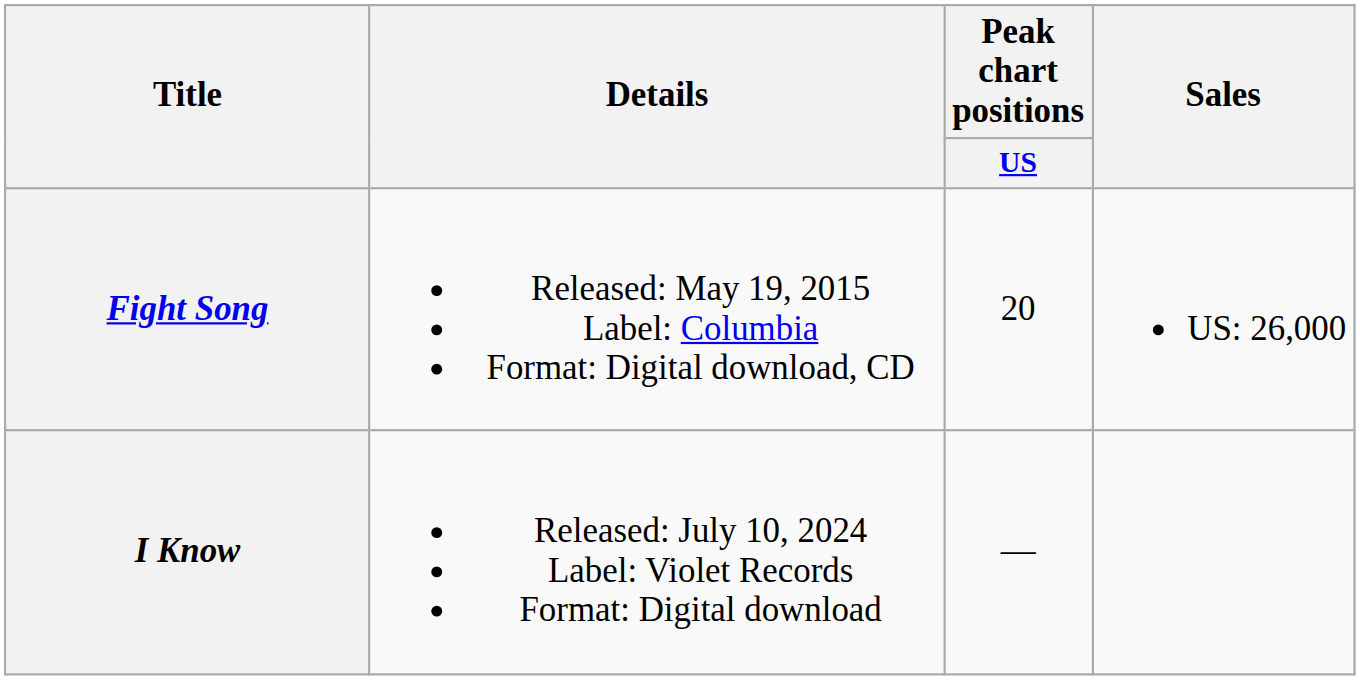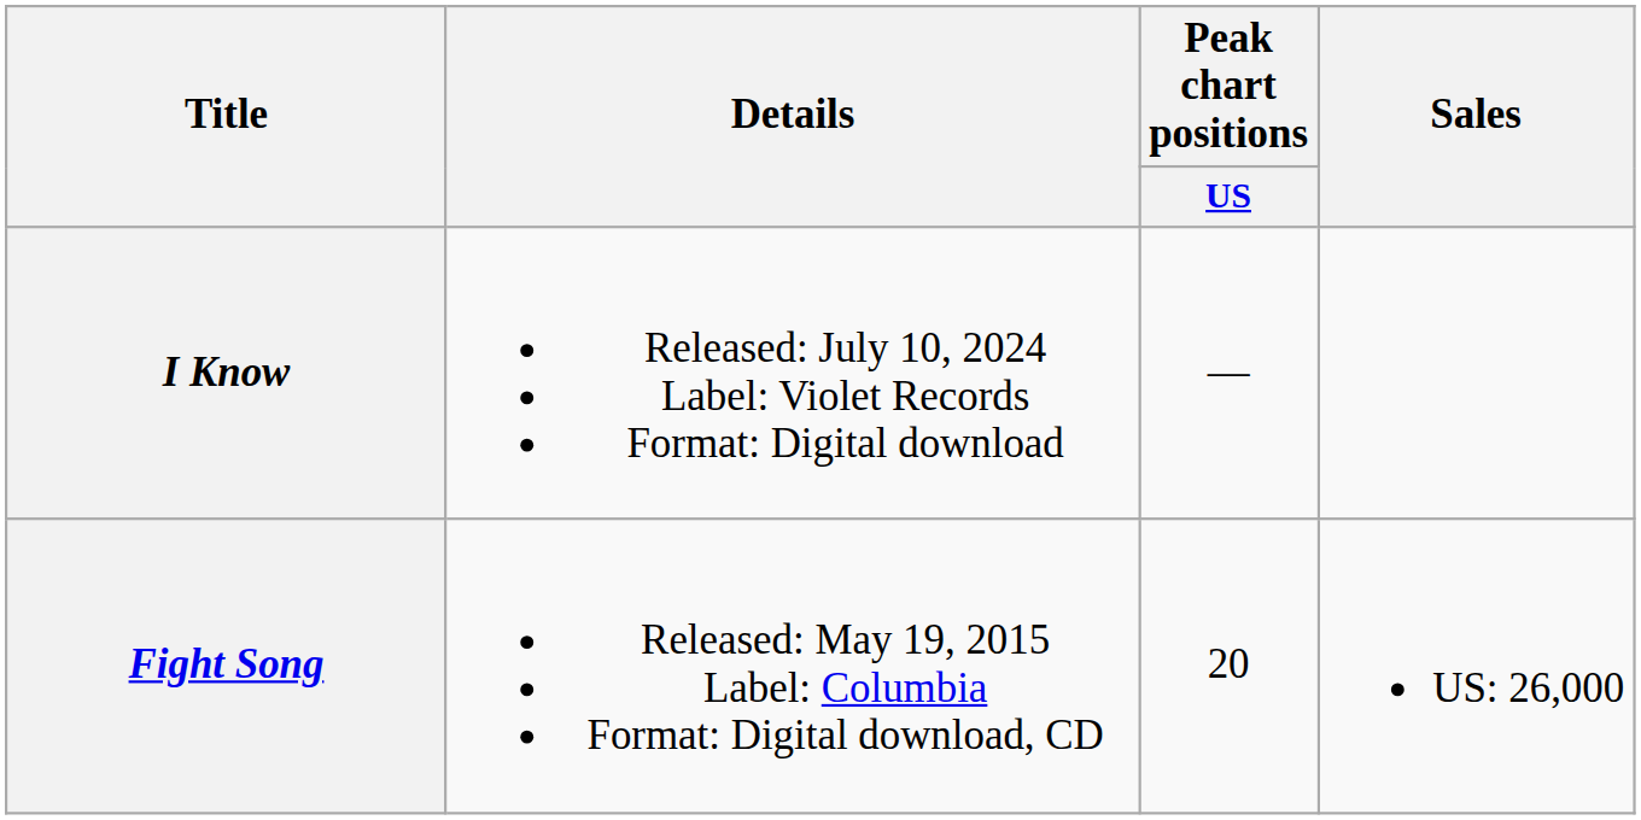 <table class="wikitable plainrowheaders" style="text-align:center;">
 <tr>
 <th scope="col" rowspan="2" style="width:10em;">Title</th>
 <th scope="col" rowspan="2" style="width:16em;">Details</th>
 <th scope="col">Peak chart positions</th>
 <th scope="col" rowspan="2">Sales</th>
 </tr>
 <tr>
 <th scope="col" style="width:3em;font-size:85%;"><a href='#'>US</a><br></th>
 </tr>
 <tr>
+<th scope="row"><em>I Know</em></th>
+<td><br><ul><li>Released: July 10, 2024</li><li>Label: Violet Records</li><li>Format: Digital download</li></ul></td>
+<td>—</td>
+<td></td>
+</tr>
+<tr>
 <th scope="row"><em><a href='#'>Fight Song</a></em></th>
 <td><br><ul><li>Released: May 19, 2015</li><li>Label: <a href='#'>Columbia</a></li><li>Format: Digital download, CD</li></ul></td>
 <td>20</td>
 <td><br><ul><li>US: 26,000</li></ul></td>
 </tr>
-<tr>
-<th scope="row"><em>I Know</em></th>
-<td><br><ul><li>Released: July 10, 2024</li><li>Label: Violet Records</li><li>Format: Digital download</li></ul></td>
-<td>—</td>
-<td></td>
-</tr>
 </table>
